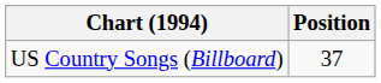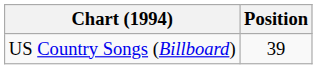 <table class="wikitable sortable">
 <tr>
 <th scope="col">Chart (1994)</th>
 <th scope="col">Position</th>
 </tr>
 <tr>
 <td>US <a href='#'>Country Songs</a> (<em><a href='#'>Billboard</a></em>)</td>
-<td align="center">37</td>
+<td align="center">39</td>
 </tr>
 </table>
